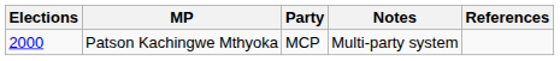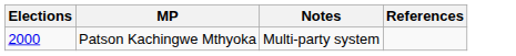 <table class="wikitable">
 <tr>
 <th>Elections</th>
 <th>MP</th>
-<th>Party</th>
 <th>Notes</th>
 <th>References</th>
 </tr>
 <tr>
 <td><a href='#'>2000</a></td>
 <td>Patson Kachingwe Mthyoka</td>
-<td>MCP</td>
 <td>Multi-party system</td>
 <td></td>
 </tr>
 </table>
